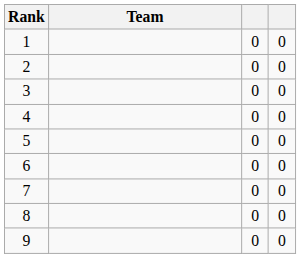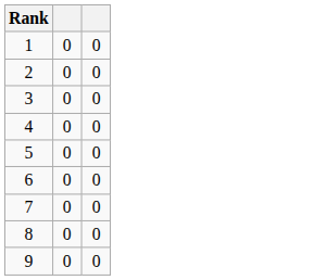 <table class="wikitable" style="text-align:center">
 <tr>
 <th>Rank</th>
-<th style="width:190px;">Team</th>
 <th width=20px></th>
 <th width=20px></th>
 </tr>
 <tr bgcolor=>
 <td>1</td>
-<td align="left"></td>
 <td>0</td>
 <td>0</td>
 </tr>
 <tr bgcolor=>
 <td>2</td>
-<td align="left"></td>
 <td>0</td>
 <td>0</td>
 </tr>
 <tr>
 <td>3</td>
-<td align="left"></td>
 <td>0</td>
 <td>0</td>
 </tr>
 <tr>
 <td>4</td>
-<td align="left"></td>
 <td>0</td>
 <td>0</td>
 </tr>
 <tr>
 <td>5</td>
-<td align="left"></td>
 <td>0</td>
 <td>0</td>
 </tr>
 <tr>
 <td>6</td>
-<td align="left"></td>
 <td>0</td>
 <td>0</td>
 </tr>
 <tr>
 <td>7</td>
-<td align="left"></td>
 <td>0</td>
 <td>0</td>
 </tr>
 <tr>
 <td>8</td>
-<td align="left"><strong></strong></td>
 <td>0</td>
 <td>0</td>
 </tr>
 <tr>
 <td>9</td>
-<td align="left"></td>
 <td>0</td>
 <td>0</td>
 </tr>
 </table>
